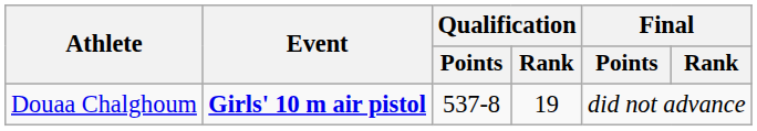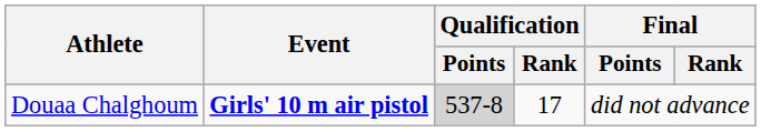 <table class="wikitable" style="font-size:90%">
 <tr>
 <th rowspan="2">Athlete</th>
 <th rowspan="2">Event</th>
 <th colspan=2>Qualification</th>
 <th colspan=2>Final</th>
 </tr>
 <tr style="font-size:95%">
 <th>Points</th>
 <th>Rank</th>
 <th>Points</th>
 <th>Rank</th>
 </tr>
 <tr align=center>
 <td align=left><a href='#'>Douaa Chalghoum</a></td>
 <td align=left><strong><a href='#'>Girls' 10 m air pistol</a></strong></td>
-<td>537-8</td>
-<td>19</td>
+<td style="background: lightgrey;">537-8</td>
+<td>17</td>
 <td Colspan=2><em>did not advance</em></td>
 </tr>
 </table>
